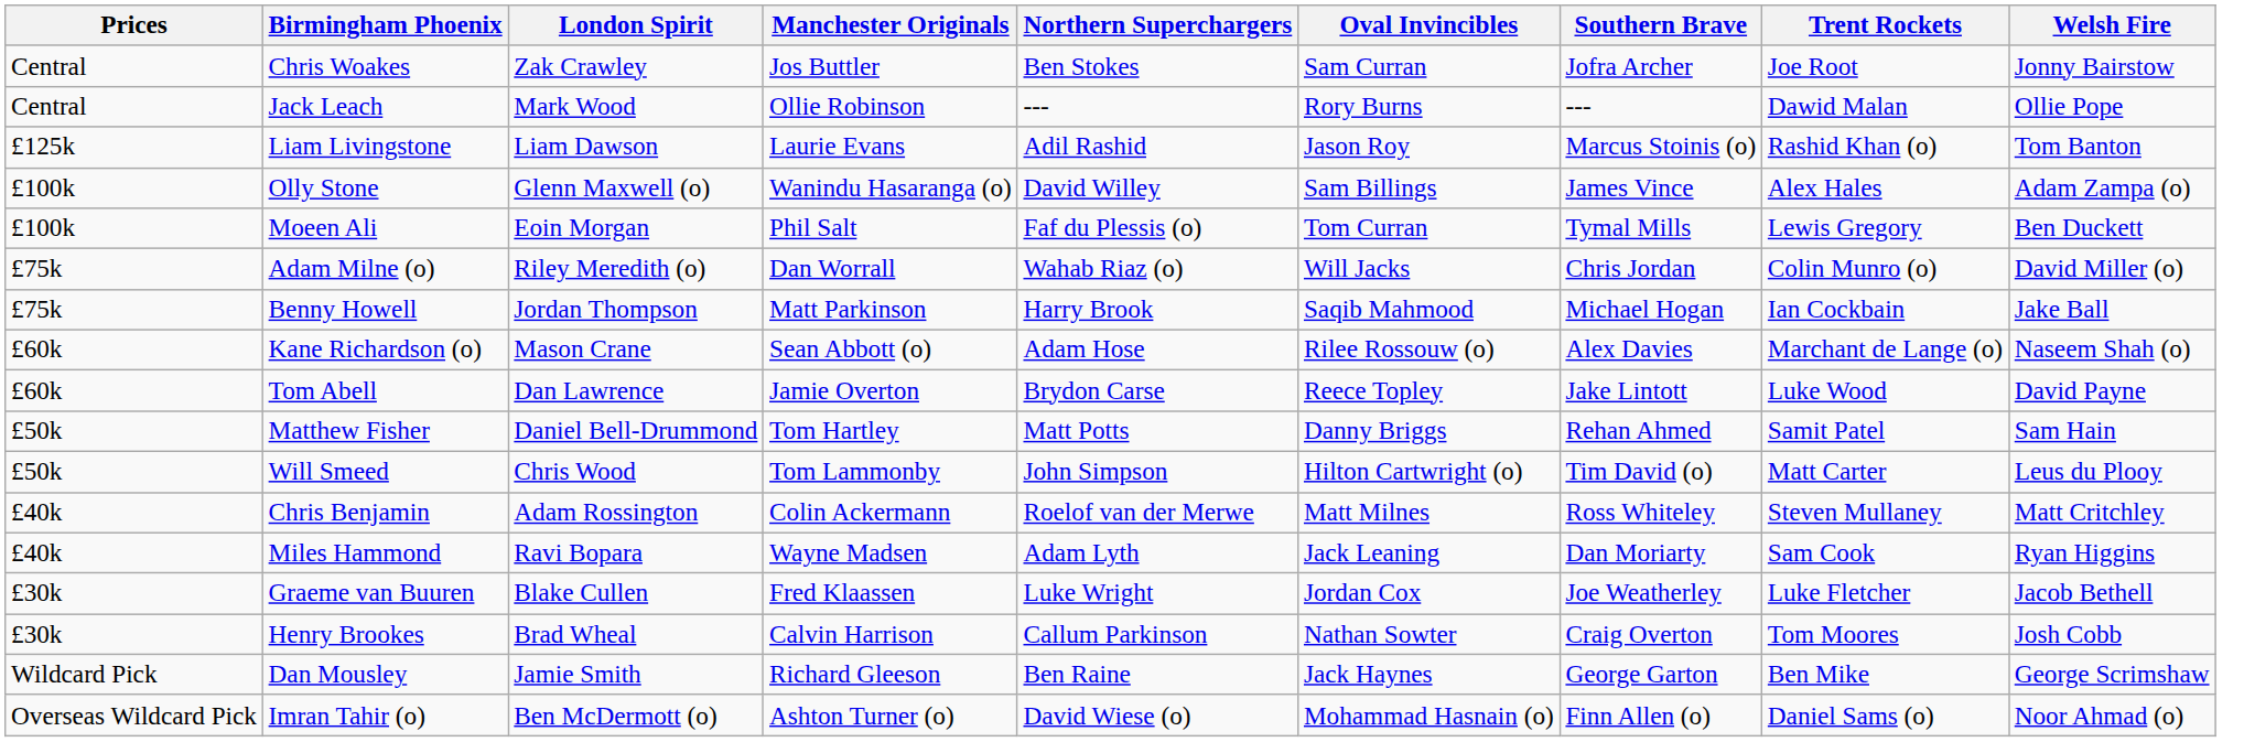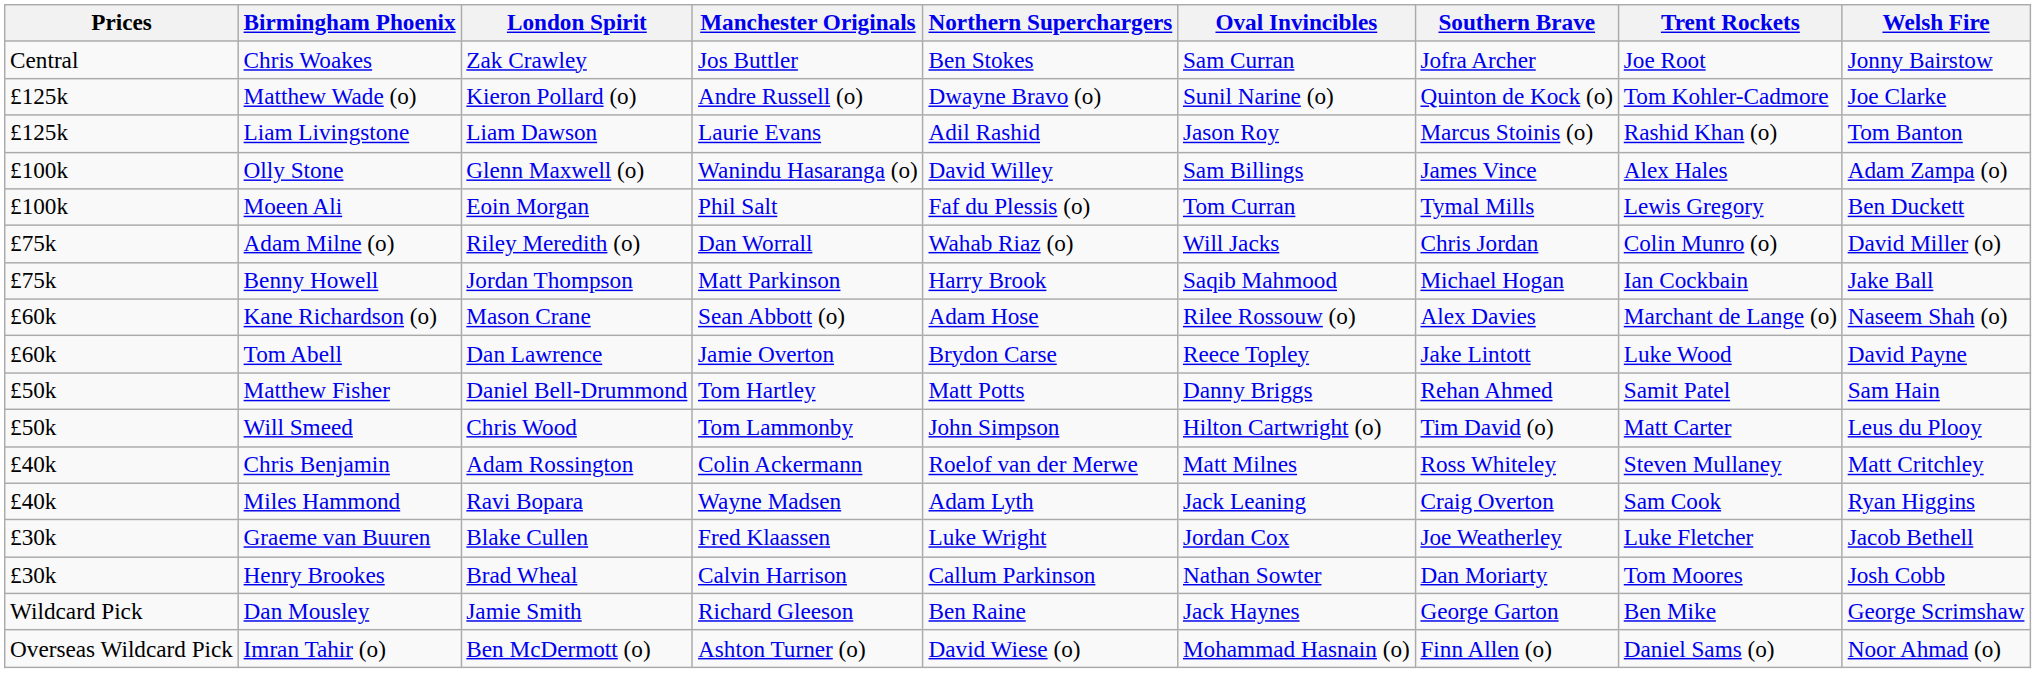 <table class="wikitable">
 <tr>
 <th>Prices</th>
 <th><a href='#'>Birmingham Phoenix</a></th>
 <th><a href='#'>London Spirit</a></th>
 <th><a href='#'>Manchester Originals</a></th>
 <th><a href='#'>Northern Superchargers</a></th>
 <th><a href='#'>Oval Invincibles</a></th>
 <th><a href='#'>Southern Brave</a></th>
 <th><a href='#'>Trent Rockets</a></th>
 <th><a href='#'>Welsh Fire</a></th>
 </tr>
 <tr>
 <td>Central</td>
 <td><a href='#'>Chris Woakes</a></td>
 <td><a href='#'>Zak Crawley</a></td>
 <td><a href='#'>Jos Buttler</a></td>
 <td><a href='#'>Ben Stokes</a></td>
 <td><a href='#'>Sam Curran</a></td>
 <td><a href='#'>Jofra Archer</a></td>
 <td><a href='#'>Joe Root</a></td>
 <td><a href='#'>Jonny Bairstow</a></td>
 </tr>
 <tr>
-<td>Central</td>
-<td><a href='#'>Jack Leach</a></td>
-<td><a href='#'>Mark Wood</a></td>
-<td><a href='#'>Ollie Robinson</a></td>
-<td>---</td>
-<td><a href='#'>Rory Burns</a></td>
-<td>---</td>
-<td><a href='#'>Dawid Malan</a></td>
-<td><a href='#'>Ollie Pope</a></td>
+<td>£125k</td>
+<td><a href='#'>Matthew Wade</a> (o)</td>
+<td><a href='#'>Kieron Pollard</a> (o)</td>
+<td><a href='#'>Andre Russell</a> (o)</td>
+<td><a href='#'>Dwayne Bravo</a> (o)</td>
+<td><a href='#'>Sunil Narine</a> (o)</td>
+<td><a href='#'>Quinton de Kock</a> (o)</td>
+<td><a href='#'>Tom Kohler-Cadmore</a></td>
+<td><a href='#'>Joe Clarke</a></td>
 </tr>
 <tr>
 <td>£125k</td>
 <td><a href='#'>Liam Livingstone</a></td>
 <td><a href='#'>Liam Dawson</a></td>
 <td><a href='#'>Laurie Evans</a></td>
 <td><a href='#'>Adil Rashid</a></td>
 <td><a href='#'>Jason Roy</a></td>
 <td><a href='#'>Marcus Stoinis</a> (o)</td>
 <td><a href='#'>Rashid Khan</a> (o)</td>
 <td><a href='#'>Tom Banton</a></td>
 </tr>
 <tr>
 <td>£100k</td>
 <td><a href='#'>Olly Stone</a></td>
 <td><a href='#'>Glenn Maxwell</a> (o)</td>
 <td><a href='#'>Wanindu Hasaranga</a> (o)</td>
 <td><a href='#'>David Willey</a></td>
 <td><a href='#'>Sam Billings</a></td>
 <td><a href='#'>James Vince</a></td>
 <td><a href='#'>Alex Hales</a></td>
 <td><a href='#'>Adam Zampa</a> (o)</td>
 </tr>
 <tr>
 <td>£100k</td>
 <td><a href='#'>Moeen Ali</a></td>
 <td><a href='#'>Eoin Morgan</a></td>
 <td><a href='#'>Phil Salt</a></td>
 <td><a href='#'>Faf du Plessis</a> (o)</td>
 <td><a href='#'>Tom Curran</a></td>
 <td><a href='#'>Tymal Mills</a></td>
 <td><a href='#'>Lewis Gregory</a></td>
 <td><a href='#'>Ben Duckett</a></td>
 </tr>
 <tr>
 <td>£75k</td>
 <td><a href='#'>Adam Milne</a> (o)</td>
 <td><a href='#'>Riley Meredith</a> (o)</td>
 <td><a href='#'>Dan Worrall</a></td>
 <td><a href='#'>Wahab Riaz</a> (o)</td>
 <td><a href='#'>Will Jacks</a></td>
 <td><a href='#'>Chris Jordan</a></td>
 <td><a href='#'>Colin Munro</a> (o)</td>
 <td><a href='#'>David Miller</a> (o)</td>
 </tr>
 <tr>
 <td>£75k</td>
 <td><a href='#'>Benny Howell</a></td>
 <td><a href='#'>Jordan Thompson</a></td>
 <td><a href='#'>Matt Parkinson</a></td>
 <td><a href='#'>Harry Brook</a></td>
 <td><a href='#'>Saqib Mahmood</a></td>
 <td><a href='#'>Michael Hogan</a></td>
 <td><a href='#'>Ian Cockbain</a></td>
 <td><a href='#'>Jake Ball</a></td>
 </tr>
 <tr>
 <td>£60k</td>
 <td><a href='#'>Kane Richardson</a> (o)</td>
 <td><a href='#'>Mason Crane</a></td>
 <td><a href='#'>Sean Abbott</a> (o)</td>
 <td><a href='#'>Adam Hose</a></td>
 <td><a href='#'>Rilee Rossouw</a> (o)</td>
 <td><a href='#'>Alex Davies</a></td>
 <td><a href='#'>Marchant de Lange</a> (o)</td>
 <td><a href='#'>Naseem Shah</a> (o)</td>
 </tr>
 <tr>
 <td>£60k</td>
 <td><a href='#'>Tom Abell</a></td>
 <td><a href='#'>Dan Lawrence</a></td>
 <td><a href='#'>Jamie Overton</a></td>
 <td><a href='#'>Brydon Carse</a></td>
 <td><a href='#'>Reece Topley</a></td>
 <td><a href='#'>Jake Lintott</a></td>
 <td><a href='#'>Luke Wood</a></td>
 <td><a href='#'>David Payne</a></td>
 </tr>
 <tr>
 <td>£50k</td>
 <td><a href='#'>Matthew Fisher</a></td>
 <td><a href='#'>Daniel Bell-Drummond</a></td>
 <td><a href='#'>Tom Hartley</a></td>
 <td><a href='#'>Matt Potts</a></td>
 <td><a href='#'>Danny Briggs</a></td>
 <td><a href='#'>Rehan Ahmed</a></td>
 <td><a href='#'>Samit Patel</a></td>
 <td><a href='#'>Sam Hain</a></td>
 </tr>
 <tr>
 <td>£50k</td>
 <td><a href='#'>Will Smeed</a></td>
 <td><a href='#'>Chris Wood</a></td>
 <td><a href='#'>Tom Lammonby</a></td>
 <td><a href='#'>John Simpson</a></td>
 <td><a href='#'>Hilton Cartwright</a> (o)</td>
 <td><a href='#'>Tim David</a> (o)</td>
 <td><a href='#'>Matt Carter</a></td>
 <td><a href='#'>Leus du Plooy</a></td>
 </tr>
 <tr>
 <td>£40k</td>
 <td><a href='#'>Chris Benjamin</a></td>
 <td><a href='#'>Adam Rossington</a></td>
 <td><a href='#'>Colin Ackermann</a></td>
 <td><a href='#'>Roelof van der Merwe</a></td>
 <td><a href='#'>Matt Milnes</a></td>
 <td><a href='#'>Ross Whiteley</a></td>
 <td><a href='#'>Steven Mullaney</a></td>
 <td><a href='#'>Matt Critchley</a></td>
 </tr>
 <tr>
 <td>£40k</td>
 <td><a href='#'>Miles Hammond</a></td>
 <td><a href='#'>Ravi Bopara</a></td>
 <td><a href='#'>Wayne Madsen</a></td>
 <td><a href='#'>Adam Lyth</a></td>
 <td><a href='#'>Jack Leaning</a></td>
-<td><a href='#'>Dan Moriarty</a></td>
+<td><a href='#'>Craig Overton</a></td>
 <td><a href='#'>Sam Cook</a></td>
 <td><a href='#'>Ryan Higgins</a></td>
 </tr>
 <tr>
 <td>£30k</td>
 <td><a href='#'>Graeme van Buuren</a></td>
 <td><a href='#'>Blake Cullen</a></td>
 <td><a href='#'>Fred Klaassen</a></td>
 <td><a href='#'>Luke Wright</a></td>
 <td><a href='#'>Jordan Cox</a></td>
 <td><a href='#'>Joe Weatherley</a></td>
 <td><a href='#'>Luke Fletcher</a></td>
 <td><a href='#'>Jacob Bethell</a></td>
 </tr>
 <tr>
 <td>£30k</td>
 <td><a href='#'>Henry Brookes</a></td>
 <td><a href='#'>Brad Wheal</a></td>
 <td><a href='#'>Calvin Harrison</a></td>
 <td><a href='#'>Callum Parkinson</a></td>
 <td><a href='#'>Nathan Sowter</a></td>
-<td><a href='#'>Craig Overton</a></td>
+<td><a href='#'>Dan Moriarty</a></td>
 <td><a href='#'>Tom Moores</a></td>
 <td><a href='#'>Josh Cobb</a></td>
 </tr>
 <tr>
 <td>Wildcard Pick</td>
 <td><a href='#'>Dan Mousley</a></td>
 <td><a href='#'>Jamie Smith</a></td>
 <td><a href='#'>Richard Gleeson</a></td>
 <td><a href='#'>Ben Raine</a></td>
 <td><a href='#'>Jack Haynes</a></td>
 <td><a href='#'>George Garton</a></td>
 <td><a href='#'>Ben Mike</a></td>
 <td><a href='#'>George Scrimshaw</a></td>
 </tr>
 <tr>
 <td>Overseas Wildcard Pick</td>
 <td><a href='#'>Imran Tahir</a> (o)</td>
 <td><a href='#'>Ben McDermott</a> (o)</td>
 <td><a href='#'>Ashton Turner</a> (o)</td>
 <td><a href='#'>David Wiese</a> (o)</td>
 <td><a href='#'>Mohammad Hasnain</a> (o)</td>
 <td><a href='#'>Finn Allen</a> (o)</td>
 <td><a href='#'>Daniel Sams</a> (o)</td>
 <td><a href='#'>Noor Ahmad</a> (o)</td>
 </tr>
 </table>
